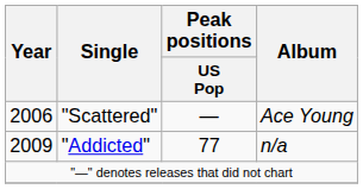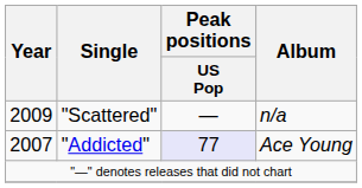 <table class="wikitable" style="text-align:center;">
 <tr>
 <th rowspan="2">Year</th>
 <th rowspan="2">Single</th>
 <th colspan="1">Peak positions</th>
 <th rowspan="2">Album</th>
 </tr>
 <tr style="font-size:smaller;">
 <th width="50">US<br>Pop</th>
 </tr>
 <tr>
-<td>2006</td>
+<td>2009</td>
 <td align="left">"Scattered"</td>
 <td>—</td>
-<td align="left"><em>Ace Young</em></td>
+<td align="left"><em>n/a</em></td>
 </tr>
 <tr>
-<td>2009</td>
+<td>2007</td>
 <td align="left">"<a href='#'>Addicted</a>"</td>
-<td>77</td>
-<td align="left"><em>n/a</em></td>
+<td style="background: lavender;">77</td>
+<td align="left"><em>Ace Young</em></td>
 </tr>
 <tr>
 <td colspan="10" style="font-size:8pt">"—" denotes releases that did not chart</td>
 </tr>
 <tr>
 </tr>
 </table>
